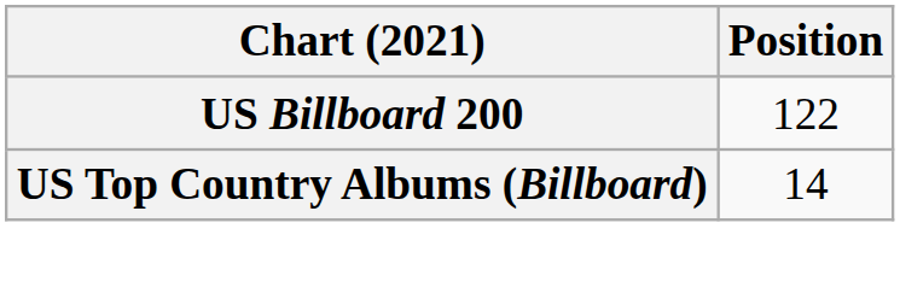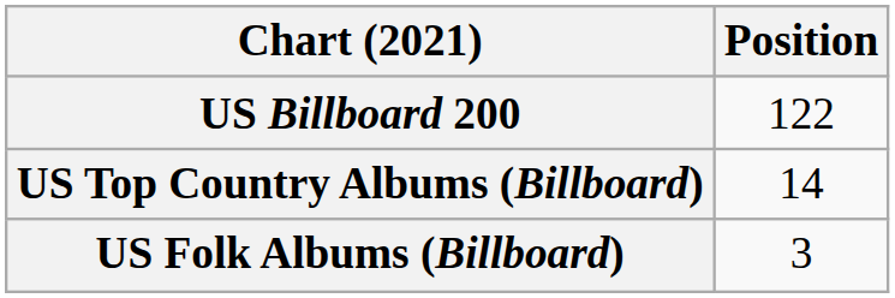 <table class="wikitable sortable plainrowheaders" style="text-align:center">
 <tr>
 <th scope="col">Chart (2021)</th>
 <th scope="col">Position</th>
 </tr>
 <tr>
 <th scope="row">US <em>Billboard</em> 200</th>
 <td>122</td>
 </tr>
 <tr>
 <th scope="row">US Top Country Albums (<em>Billboard</em>)</th>
 <td>14</td>
 </tr>
+<tr>
+<th scope="row">US Folk Albums (<em>Billboard</em>)</th>
+<td>3</td>
+</tr>
 </table>
